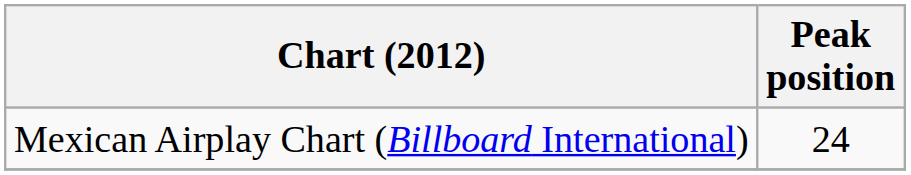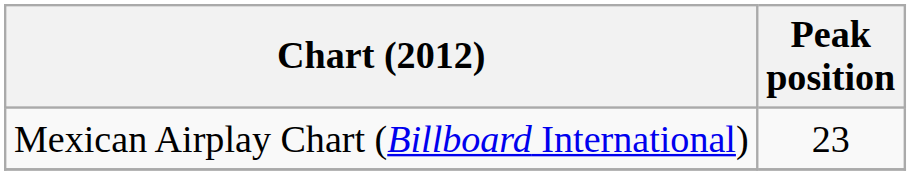 <table class="wikitable sortable">
 <tr>
 <th scope="col">Chart (2012)</th>
 <th scope="col">Peak<br>position</th>
 </tr>
 <tr>
 <td align="left">Mexican Airplay Chart (<a href='#'><em>Billboard</em> International</a>)</td>
-<td align="center">24</td>
+<td align="center">23</td>
 </tr>
 <tr>
 </tr>
 </table>
